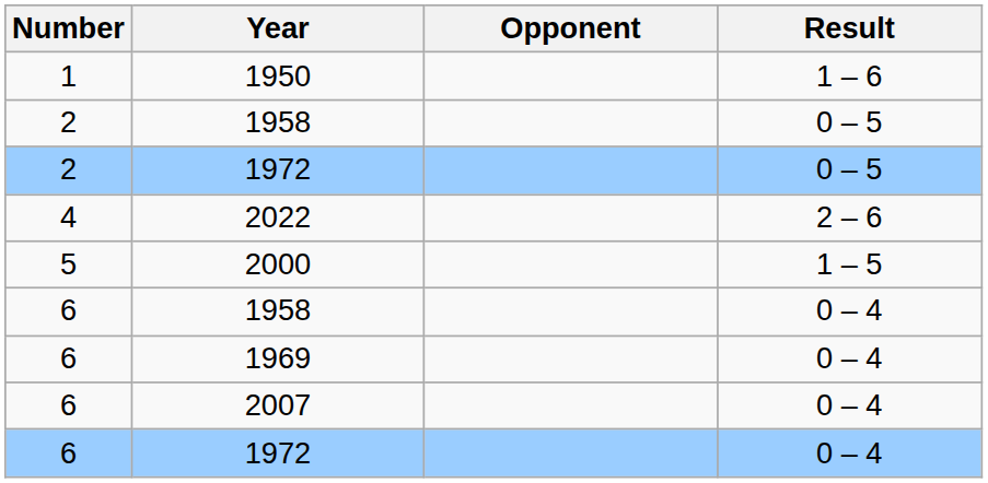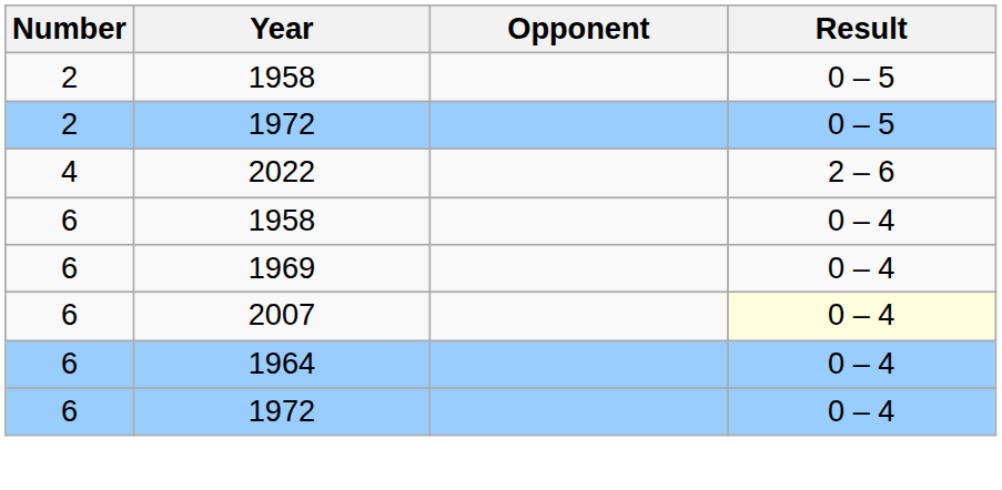 <table class="wikitable sortable">
 <tr>
 <th width=30>Number</th>
 <th width=150>Year</th>
 <th width=150>Opponent</th>
 <th width=135>Result</th>
-</tr>
-<tr>
-<td align=center>1</td>
-<td align=center>1950</td>
-<td></td>
-<td align=center>1 – 6</td>
 </tr>
 <tr>
 <td align=center>2</td>
 <td align=center>1958</td>
 <td></td>
 <td align=center>0 – 5</td>
 </tr>
 <tr style="background:#9acdff;">
 <td align=center>2</td>
 <td align=center>1972</td>
 <td></td>
 <td align=center>0 – 5</td>
 </tr>
 <tr>
 <td align=center>4</td>
 <td align=center>2022</td>
 <td></td>
 <td align=center>2 – 6</td>
 </tr>
 <tr>
-<td align=center>5</td>
-<td align=center>2000</td>
-<td></td>
-<td align=center>1 – 5</td>
-</tr>
-<tr>
 <td align=center>6</td>
 <td align=center>1958</td>
 <td></td>
 <td align=center>0 – 4</td>
 </tr>
 <tr>
 <td align=center>6</td>
 <td align=center>1969</td>
 <td></td>
 <td align=center>0 – 4</td>
 </tr>
 <tr>
 <td align=center>6</td>
 <td align=center>2007</td>
 <td></td>
+<td align=center style="background: lightyellow;">0 – 4</td>
+</tr>
+<tr style="background:#9acdff;">
+<td align=center>6</td>
+<td align=center>1964</td>
+<td></td>
 <td align=center>0 – 4</td>
 </tr>
 <tr style="background:#9acdff;">
 <td align=center>6</td>
 <td align=center>1972</td>
 <td></td>
 <td align=center>0 – 4</td>
 </tr>
 </table>
